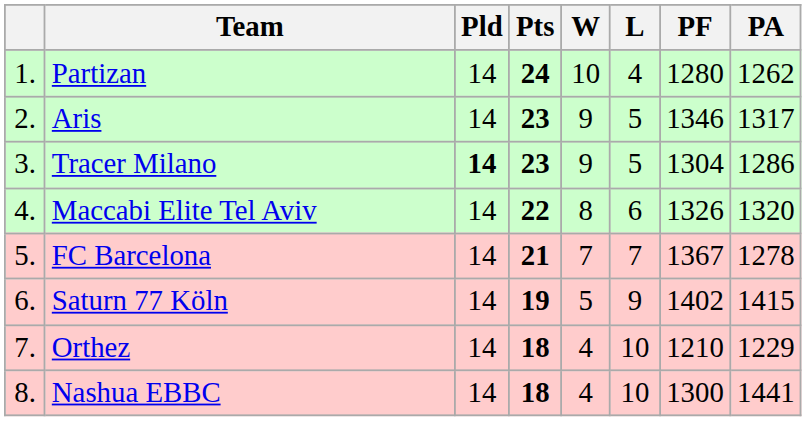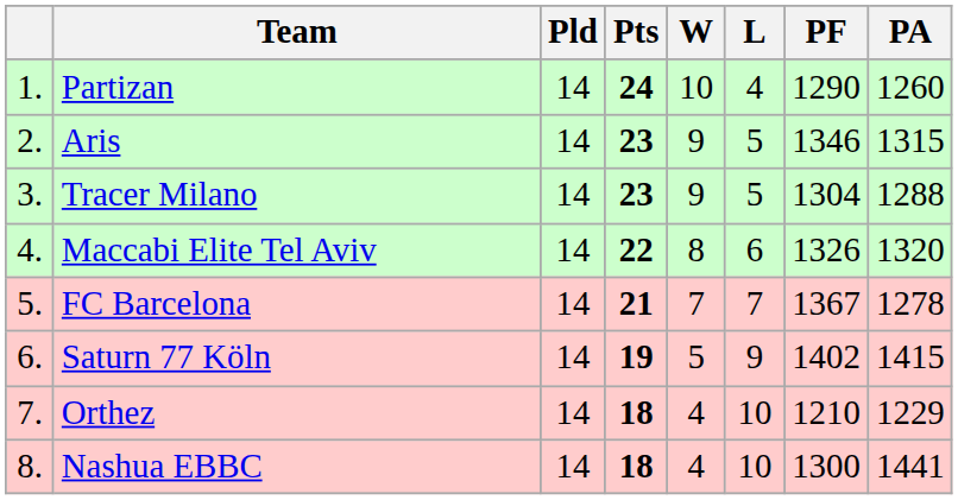 <table class="wikitable" style="text-align:center">
 <tr>
 <th width=15></th>
 <th width=220>Team</th>
 <th width=20>Pld</th>
 <th width=20>Pts</th>
 <th width=20>W</th>
 <th width=20>L</th>
 <th width=20>PF</th>
 <th width=20>PA</th>
 </tr>
 <tr style="background: #ccffcc;">
 <td>1.</td>
 <td align=left> <a href='#'>Partizan</a></td>
 <td>14</td>
 <td><strong>24</strong></td>
 <td>10</td>
 <td>4</td>
-<td>1280</td>
-<td>1262</td>
+<td>1290</td>
+<td>1260</td>
 </tr>
 <tr style="background: #ccffcc;">
 <td>2.</td>
 <td align=left> <a href='#'>Aris</a></td>
 <td>14</td>
 <td><strong>23</strong></td>
 <td>9</td>
 <td>5</td>
 <td>1346</td>
-<td>1317</td>
+<td>1315</td>
 </tr>
 <tr style="background: #ccffcc;">
 <td>3.</td>
 <td align=left> <a href='#'>Tracer Milano</a></td>
-<td><strong>14</strong></td>
+<td>14</td>
 <td><strong>23</strong></td>
 <td>9</td>
 <td>5</td>
 <td>1304</td>
-<td>1286</td>
+<td>1288</td>
 </tr>
 <tr style="background: #ccffcc;">
 <td>4.</td>
 <td align=left> <a href='#'>Maccabi Elite Tel Aviv</a></td>
 <td>14</td>
 <td><strong>22</strong></td>
 <td>8</td>
 <td>6</td>
 <td>1326</td>
 <td>1320</td>
 </tr>
 <tr style="background:#ffcccc;">
 <td>5.</td>
 <td align=left> <a href='#'>FC Barcelona</a></td>
 <td>14</td>
 <td><strong>21</strong></td>
 <td>7</td>
 <td>7</td>
 <td>1367</td>
 <td>1278</td>
 </tr>
 <tr style="background:#ffcccc;">
 <td>6.</td>
 <td align=left> <a href='#'>Saturn 77 Köln</a></td>
 <td>14</td>
 <td><strong>19</strong></td>
 <td>5</td>
 <td>9</td>
 <td>1402</td>
 <td>1415</td>
 </tr>
 <tr style="background:#ffcccc;">
 <td>7.</td>
 <td align=left> <a href='#'>Orthez</a></td>
 <td>14</td>
 <td><strong>18</strong></td>
 <td>4</td>
 <td>10</td>
 <td>1210</td>
 <td>1229</td>
 </tr>
 <tr style="background:#ffcccc;">
 <td>8.</td>
 <td align=left> <a href='#'>Nashua EBBC</a></td>
 <td>14</td>
 <td><strong>18</strong></td>
 <td>4</td>
 <td>10</td>
 <td>1300</td>
 <td>1441</td>
 </tr>
 </table>
